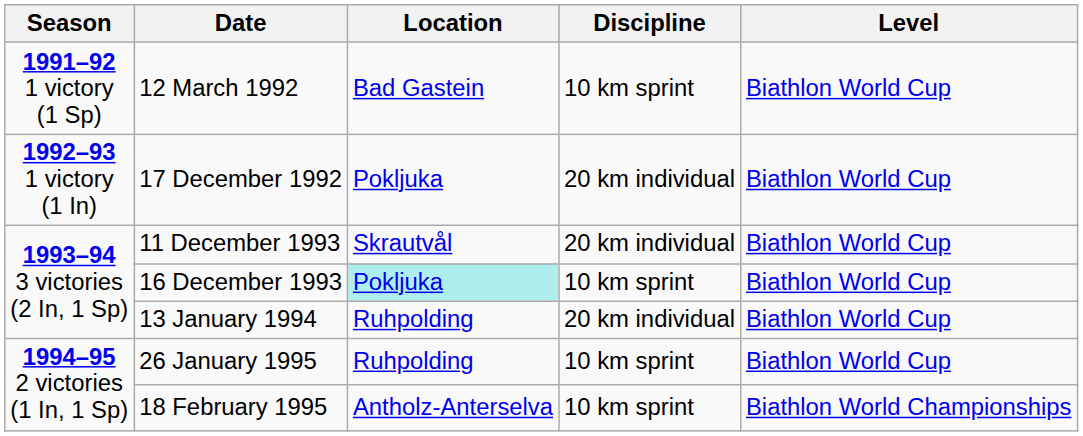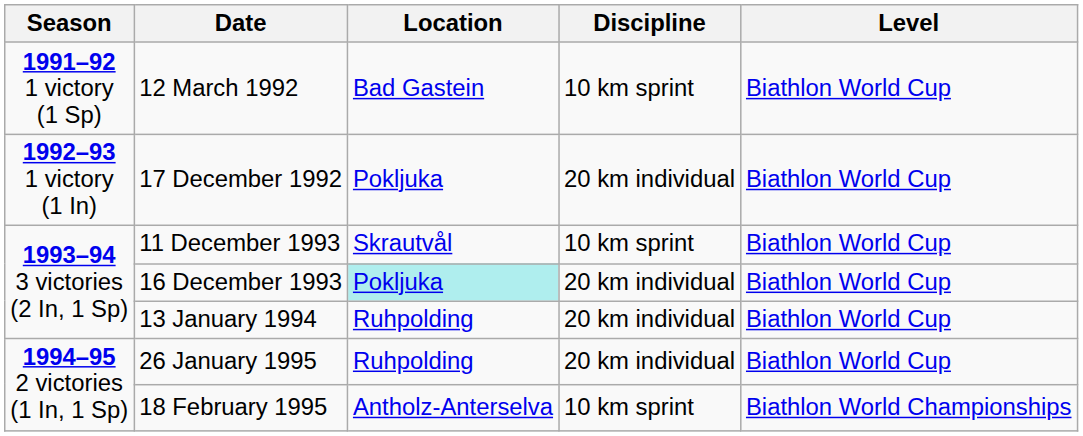 <table class="wikitable">
 <tr>
 <th>Season</th>
 <th>Date</th>
 <th>Location</th>
 <th>Discipline</th>
 <th>Level</th>
 </tr>
 <tr>
 <td rowspan="1" style="text-align:center;"><strong><a href='#'>1991–92</a></strong> <br> 1 victory <br> (1 Sp)</td>
 <td>12 March 1992</td>
 <td> <a href='#'>Bad Gastein</a></td>
 <td>10 km sprint</td>
 <td><a href='#'>Biathlon World Cup</a></td>
 </tr>
 <tr>
 <td rowspan="1" style="text-align:center;"><strong><a href='#'>1992–93</a></strong> <br> 1 victory <br> (1 In)</td>
 <td>17 December 1992</td>
 <td> <a href='#'>Pokljuka</a></td>
 <td>20 km individual</td>
 <td><a href='#'>Biathlon World Cup</a></td>
 </tr>
 <tr>
 <td rowspan="3" style="text-align:center;"><strong><a href='#'>1993–94</a></strong> <br> 3 victories <br> (2 In, 1 Sp)</td>
 <td>11 December 1993</td>
 <td> <a href='#'>Skrautvål</a></td>
-<td>20 km individual</td>
+<td>10 km sprint</td>
 <td><a href='#'>Biathlon World Cup</a></td>
 </tr>
 <tr>
 <td>16 December 1993</td>
 <td style="background: paleturquoise;"> <a href='#'>Pokljuka</a></td>
-<td>10 km sprint</td>
+<td>20 km individual</td>
 <td><a href='#'>Biathlon World Cup</a></td>
 </tr>
 <tr>
 <td>13 January 1994</td>
 <td> <a href='#'>Ruhpolding</a></td>
 <td>20 km individual</td>
 <td><a href='#'>Biathlon World Cup</a></td>
 </tr>
 <tr>
 <td rowspan="2" style="text-align:center;"><strong><a href='#'>1994–95</a></strong> <br> 2 victories <br> (1 In, 1 Sp)</td>
 <td>26 January 1995</td>
 <td> <a href='#'>Ruhpolding</a></td>
-<td>10 km sprint</td>
+<td>20 km individual</td>
 <td><a href='#'>Biathlon World Cup</a></td>
 </tr>
 <tr>
 <td>18 February 1995</td>
 <td> <a href='#'>Antholz-Anterselva</a></td>
 <td>10 km sprint</td>
 <td><a href='#'>Biathlon World Championships</a></td>
 </tr>
 </table>
